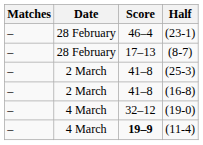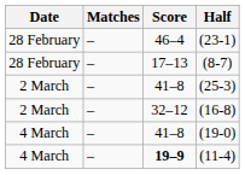 <table class="wikitable" style="text-align:center;">
 <tr>
+<th>Date</th>
 <th>Matches</th>
-<th>Date</th>
 <th width="50px">Score</th>
 <th>Half</th>
 </tr>
 <tr>
+<td>28 February</td>
 <td align="left"> – </td>
-<td>28 February</td>
 <td>46–4</td>
 <td>(23-1)</td>
 </tr>
 <tr>
+<td>28 February</td>
 <td align="left"> – </td>
-<td>28 February</td>
 <td>17–13</td>
 <td>(8-7)</td>
 </tr>
 <tr>
+<td>2 March</td>
 <td align="left"> – </td>
-<td>2 March</td>
 <td>41–8</td>
 <td>(25-3)</td>
 </tr>
 <tr>
+<td>2 March</td>
 <td align="left"> – </td>
-<td>2 March</td>
-<td>41–8</td>
+<td>32–12</td>
 <td>(16-8)</td>
 </tr>
 <tr>
+<td>4 March</td>
 <td align="left"> – </td>
-<td>4 March</td>
-<td>32–12</td>
+<td>41–8</td>
 <td>(19-0)</td>
 </tr>
 <tr>
+<td>4 March</td>
 <td align="left"> – </td>
-<td>4 March</td>
 <td><strong>19–9</strong></td>
 <td>(11-4)</td>
 </tr>
 </table>
